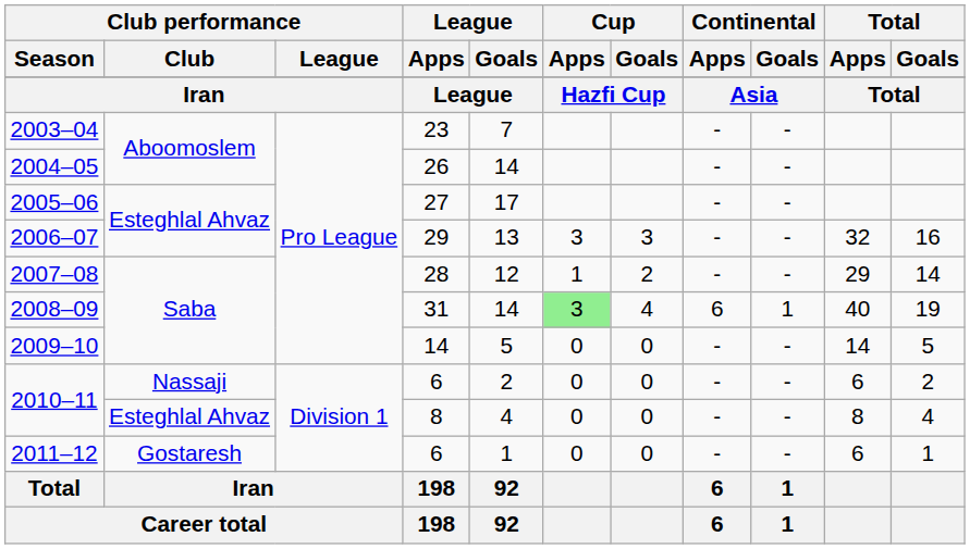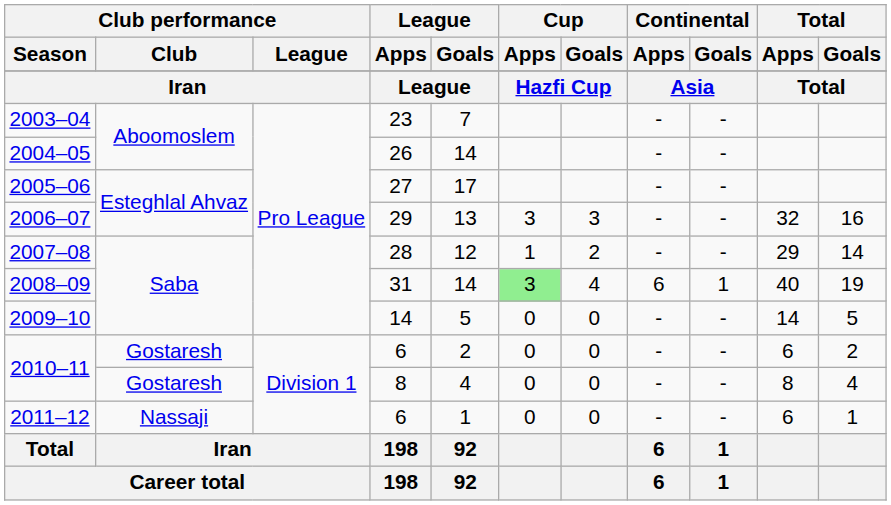 <table class="wikitable" style="text-align:center">
 <tr>
 <th colspan=3>Club performance</th>
 <th colspan=2>League</th>
 <th colspan=2>Cup</th>
 <th colspan=2>Continental</th>
 <th colspan=2>Total</th>
 </tr>
 <tr>
 <th>Season</th>
 <th>Club</th>
 <th>League</th>
 <th>Apps</th>
 <th>Goals</th>
 <th>Apps</th>
 <th>Goals</th>
 <th>Apps</th>
 <th>Goals</th>
 <th>Apps</th>
 <th>Goals</th>
 </tr>
 <tr>
 </tr>
 <tr>
 <th colspan=3>Iran</th>
 <th colspan=2>League</th>
 <th colspan=2><a href='#'>Hazfi Cup</a></th>
 <th colspan=2><a href='#'>Asia</a></th>
 <th colspan=2>Total</th>
 </tr>
 <tr>
 <td><a href='#'>2003–04</a></td>
 <td rowspan="2"><a href='#'>Aboomoslem</a></td>
 <td rowspan="7"><a href='#'>Pro League</a></td>
 <td>23</td>
 <td>7</td>
 <td></td>
 <td></td>
 <td>-</td>
 <td>-</td>
 <td></td>
 <td></td>
 </tr>
 <tr>
 <td><a href='#'>2004–05</a></td>
 <td>26</td>
 <td>14</td>
 <td></td>
 <td></td>
 <td>-</td>
 <td>-</td>
 <td></td>
 <td></td>
 </tr>
 <tr>
 <td><a href='#'>2005–06</a></td>
 <td rowspan="2"><a href='#'>Esteghlal Ahvaz</a></td>
 <td>27</td>
 <td>17</td>
 <td></td>
 <td></td>
 <td>-</td>
 <td>-</td>
 <td></td>
 <td></td>
 </tr>
 <tr>
 <td><a href='#'>2006–07</a></td>
 <td>29</td>
 <td>13</td>
 <td>3</td>
 <td>3</td>
 <td>-</td>
 <td>-</td>
 <td>32</td>
 <td>16</td>
 </tr>
 <tr>
 <td><a href='#'>2007–08</a></td>
 <td rowspan="3"><a href='#'>Saba</a></td>
 <td>28</td>
 <td>12</td>
 <td>1</td>
 <td>2</td>
 <td>-</td>
 <td>-</td>
 <td>29</td>
 <td>14</td>
 </tr>
 <tr>
 <td><a href='#'>2008–09</a></td>
 <td>31</td>
 <td>14</td>
 <td style="background: lightgreen;">3</td>
 <td>4</td>
 <td>6</td>
 <td>1</td>
 <td>40</td>
 <td>19</td>
 </tr>
 <tr>
 <td><a href='#'>2009–10</a></td>
 <td>14</td>
 <td>5</td>
 <td>0</td>
 <td>0</td>
 <td>-</td>
 <td>-</td>
 <td>14</td>
 <td>5</td>
 </tr>
 <tr>
 <td rowspan="2"><a href='#'>2010–11</a></td>
-<td rowspan="1"><a href='#'>Nassaji</a></td>
+<td rowspan="1"><a href='#'>Gostaresh</a></td>
 <td rowspan="3"><a href='#'>Division 1</a></td>
 <td>6</td>
 <td>2</td>
 <td>0</td>
 <td>0</td>
 <td>-</td>
 <td>-</td>
 <td>6</td>
 <td>2</td>
 </tr>
 <tr>
-<td><a href='#'>Esteghlal Ahvaz</a></td>
+<td rowspan="1"><a href='#'>Gostaresh</a></td>
 <td>8</td>
 <td>4</td>
 <td>0</td>
 <td>0</td>
 <td>-</td>
 <td>-</td>
 <td>8</td>
 <td>4</td>
 </tr>
 <tr>
 <td><a href='#'>2011–12</a></td>
-<td rowspan="1"><a href='#'>Gostaresh</a></td>
+<td rowspan="1"><a href='#'>Nassaji</a></td>
 <td>6</td>
 <td>1</td>
 <td>0</td>
 <td>0</td>
 <td>-</td>
 <td>-</td>
 <td>6</td>
 <td>1</td>
 </tr>
 <tr>
 <th rowspan=1>Total</th>
 <th colspan=2>Iran</th>
 <th>198</th>
 <th>92</th>
 <th></th>
 <th></th>
 <th>6</th>
 <th>1</th>
 <th></th>
 <th></th>
 </tr>
 <tr>
 <th colspan=3>Career total</th>
 <th>198</th>
 <th>92</th>
 <th></th>
 <th></th>
 <th>6</th>
 <th>1</th>
 <th></th>
 <th></th>
 </tr>
 </table>
